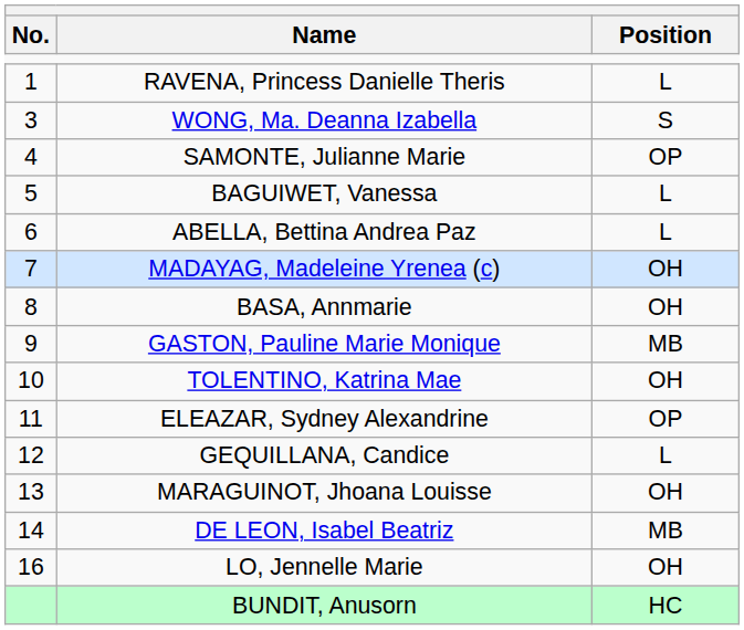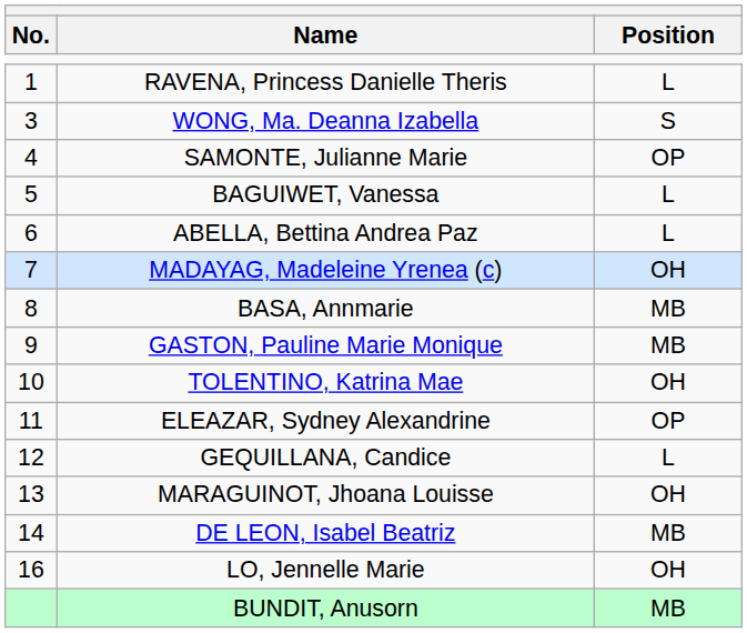 <table class='wikitable mw-collapsible' style="text-align: center; width: 500px; border: none">
 <tr>
 <th style='text-align: left;' colspan=3></th>
 </tr>
 <tr>
 <th style='width: 7%;'>No.</th>
 <th>Name</th>
 <th style='width: 20%;'>Position</th>
 </tr>
 <tr>
 <td style='border: none;'></td>
 </tr>
 <tr>
 <td>1</td>
 <td>RAVENA, Princess Danielle Theris</td>
 <td>L</td>
 </tr>
 <tr>
 <td>3</td>
 <td><a href='#'>WONG, Ma. Deanna Izabella</a></td>
 <td>S</td>
 </tr>
 <tr>
 <td>4</td>
 <td>SAMONTE, Julianne Marie</td>
 <td>OP</td>
 </tr>
 <tr>
 <td>5</td>
 <td>BAGUIWET, Vanessa</td>
 <td>L</td>
 </tr>
 <tr>
 <td>6</td>
 <td>ABELLA, Bettina Andrea Paz</td>
 <td>L</td>
 </tr>
 <tr bgcolor=#D0E6FF>
 <td>7</td>
 <td><a href='#'>MADAYAG, Madeleine Yrenea</a> (<a href='#'>c</a>)</td>
 <td>OH</td>
 </tr>
 <tr>
 <td>8</td>
 <td>BASA, Annmarie</td>
-<td>OH</td>
+<td>MB</td>
 </tr>
 <tr>
 <td>9</td>
 <td><a href='#'>GASTON, Pauline Marie Monique</a></td>
 <td>MB</td>
 </tr>
 <tr>
 <td>10</td>
 <td><a href='#'>TOLENTINO, Katrina Mae</a></td>
 <td>OH</td>
 </tr>
 <tr>
 <td>11</td>
 <td>ELEAZAR, Sydney Alexandrine</td>
 <td>OP</td>
 </tr>
 <tr>
 <td>12</td>
 <td>GEQUILLANA, Candice</td>
 <td>L</td>
 </tr>
 <tr>
 <td>13</td>
 <td>MARAGUINOT, Jhoana Louisse</td>
 <td>OH</td>
 </tr>
 <tr>
 <td>14</td>
 <td><a href='#'>DE LEON, Isabel Beatriz</a></td>
 <td>MB</td>
 </tr>
 <tr>
 <td>16</td>
 <td>LO, Jennelle Marie</td>
 <td>OH</td>
 </tr>
 <tr bgcolor=#BBFFCC>
 <td></td>
 <td>BUNDIT, Anusorn</td>
-<td>HC</td>
+<td>MB</td>
 </tr>
 </table>
